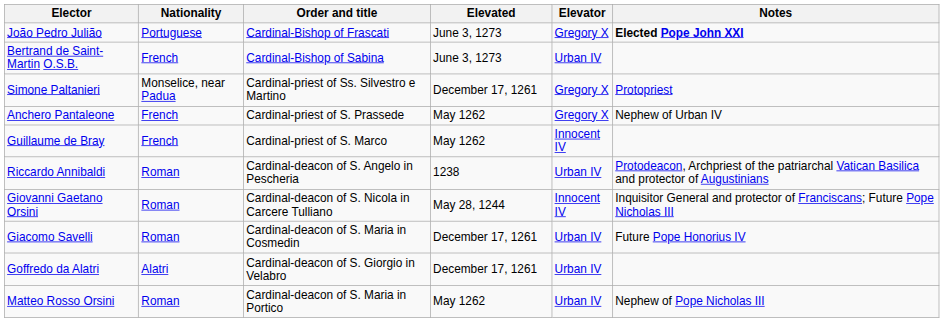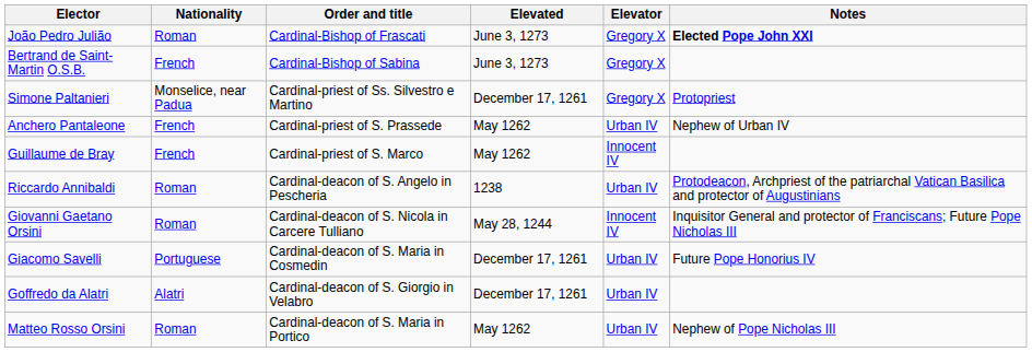 <table class="wikitable sortable collapsible" style="width:100%">
 <tr>
 <th width="*">Elector</th>
 <th width="*">Nationality</th>
 <th width="*">Order and title</th>
 <th width="13%">Elevated</th>
 <th width="*">Elevator</th>
 <th width="*">Notes</th>
 </tr>
 <tr valign="top">
 <td><a href='#'>João Pedro Julião</a></td>
-<td><a href='#'>Portuguese</a></td>
+<td><a href='#'>Roman</a></td>
 <td><a href='#'>Cardinal-Bishop of Frascati</a></td>
 <td>June 3, 1273</td>
 <td><a href='#'>Gregory X</a></td>
 <td><strong>Elected <a href='#'>Pope John XXI</a></strong></td>
 </tr>
 <tr>
 <td><a href='#'>Bertrand de Saint-Martin</a> <a href='#'>O.S.B.</a></td>
 <td><a href='#'>French</a></td>
 <td><a href='#'>Cardinal-Bishop of Sabina</a></td>
 <td>June 3, 1273</td>
-<td><a href='#'>Urban IV</a></td>
+<td><a href='#'>Gregory X</a></td>
 <td></td>
 </tr>
 <tr>
 <td><a href='#'>Simone Paltanieri</a></td>
 <td>Monselice, near <a href='#'>Padua</a></td>
 <td>Cardinal-priest of Ss. Silvestro e Martino</td>
 <td>December 17, 1261</td>
 <td><a href='#'>Gregory X</a></td>
 <td><a href='#'>Protopriest</a></td>
 </tr>
 <tr>
 <td><a href='#'>Anchero Pantaleone</a></td>
 <td><a href='#'>French</a></td>
 <td>Cardinal-priest of S. Prassede</td>
 <td>May 1262</td>
-<td><a href='#'>Gregory X</a></td>
+<td><a href='#'>Urban IV</a></td>
 <td>Nephew of Urban IV</td>
 </tr>
 <tr>
 <td><a href='#'>Guillaume de Bray</a></td>
 <td><a href='#'>French</a></td>
 <td>Cardinal-priest of S. Marco</td>
 <td>May 1262</td>
 <td><a href='#'>Innocent IV</a></td>
 <td></td>
 </tr>
 <tr>
 <td><a href='#'>Riccardo Annibaldi</a></td>
 <td><a href='#'>Roman</a></td>
 <td>Cardinal-deacon of S. Angelo in Pescheria</td>
 <td>1238</td>
 <td><a href='#'>Urban IV</a></td>
 <td><a href='#'>Protodeacon</a>, Archpriest of the patriarchal <a href='#'>Vatican Basilica</a> and protector of <a href='#'>Augustinians</a></td>
 </tr>
 <tr>
 <td><a href='#'>Giovanni Gaetano Orsini</a></td>
 <td><a href='#'>Roman</a></td>
 <td>Cardinal-deacon of S. Nicola in Carcere Tulliano</td>
 <td>May 28, 1244</td>
 <td><a href='#'>Innocent IV</a></td>
 <td>Inquisitor General and protector of <a href='#'>Franciscans</a>; Future <a href='#'>Pope Nicholas III</a></td>
 </tr>
 <tr>
 <td><a href='#'>Giacomo Savelli</a></td>
-<td><a href='#'>Roman</a></td>
+<td><a href='#'>Portuguese</a></td>
 <td>Cardinal-deacon of S. Maria in Cosmedin</td>
 <td>December 17, 1261</td>
 <td><a href='#'>Urban IV</a></td>
 <td>Future <a href='#'>Pope Honorius IV</a></td>
 </tr>
 <tr>
 <td><a href='#'>Goffredo da Alatri</a></td>
 <td><a href='#'>Alatri</a></td>
 <td>Cardinal-deacon of S. Giorgio in Velabro</td>
 <td>December 17, 1261</td>
 <td><a href='#'>Urban IV</a></td>
 <td></td>
 </tr>
 <tr>
 <td><a href='#'>Matteo Rosso Orsini</a></td>
 <td><a href='#'>Roman</a></td>
 <td>Cardinal-deacon of S. Maria in Portico</td>
 <td>May 1262</td>
 <td><a href='#'>Urban IV</a></td>
 <td>Nephew of <a href='#'>Pope Nicholas III</a></td>
 </tr>
 </table>
